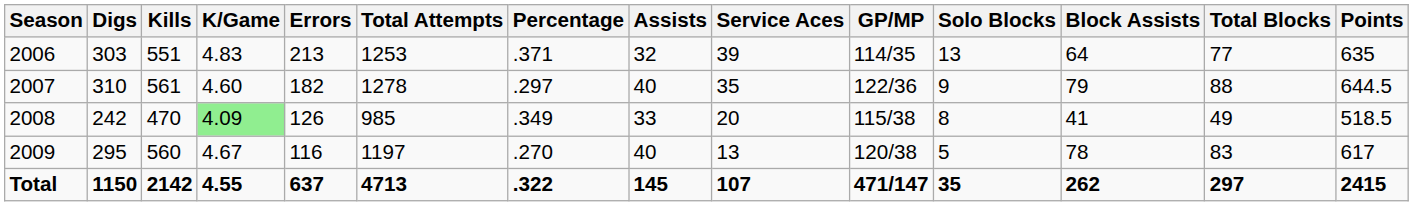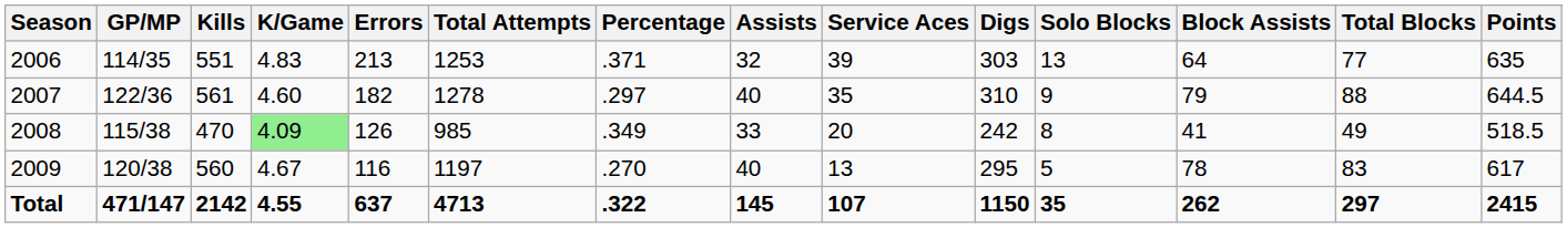 <table class="wikitable">
 <tr>
 <th>Season</th>
-<th>Digs</th>
+<th>GP/MP</th>
 <th>Kills</th>
 <th>K/Game</th>
 <th>Errors</th>
 <th>Total Attempts</th>
 <th>Percentage</th>
 <th>Assists</th>
 <th>Service Aces</th>
-<th>GP/MP</th>
+<th>Digs</th>
 <th>Solo Blocks</th>
 <th>Block Assists</th>
 <th>Total Blocks</th>
 <th>Points</th>
 </tr>
 <tr>
 <td>2006</td>
-<td>303</td>
+<td>114/35</td>
 <td>551</td>
 <td>4.83</td>
 <td>213</td>
 <td>1253</td>
 <td>.371</td>
 <td>32</td>
 <td>39</td>
-<td>114/35</td>
+<td>303</td>
 <td>13</td>
 <td>64</td>
 <td>77</td>
 <td>635</td>
 </tr>
 <tr>
 <td>2007</td>
-<td>310</td>
+<td>122/36</td>
 <td>561</td>
 <td>4.60</td>
 <td>182</td>
 <td>1278</td>
 <td>.297</td>
 <td>40</td>
 <td>35</td>
-<td>122/36</td>
+<td>310</td>
 <td>9</td>
 <td>79</td>
 <td>88</td>
 <td>644.5</td>
 </tr>
 <tr>
 <td>2008</td>
-<td>242</td>
+<td>115/38</td>
 <td>470</td>
 <td style="background: lightgreen;">4.09</td>
 <td>126</td>
 <td>985</td>
 <td>.349</td>
 <td>33</td>
 <td>20</td>
-<td>115/38</td>
+<td>242</td>
 <td>8</td>
 <td>41</td>
 <td>49</td>
 <td>518.5</td>
 </tr>
 <tr>
 <td>2009</td>
-<td>295</td>
+<td>120/38</td>
 <td>560</td>
 <td>4.67</td>
 <td>116</td>
 <td>1197</td>
 <td>.270</td>
 <td>40</td>
 <td>13</td>
-<td>120/38</td>
+<td>295</td>
 <td>5</td>
 <td>78</td>
 <td>83</td>
 <td>617</td>
 </tr>
 <tr>
 <td><strong>Total</strong></td>
-<td><strong>1150</strong></td>
+<td><strong>471/147</strong></td>
 <td><strong>2142</strong></td>
 <td><strong>4.55</strong></td>
 <td><strong>637</strong></td>
 <td><strong>4713</strong></td>
 <td><strong>.322</strong></td>
 <td><strong>145</strong></td>
 <td><strong>107</strong></td>
-<td><strong>471/147</strong></td>
+<td><strong>1150</strong></td>
 <td><strong>35</strong></td>
 <td><strong>262</strong></td>
 <td><strong>297</strong></td>
 <td><strong>2415</strong></td>
 </tr>
 </table>
